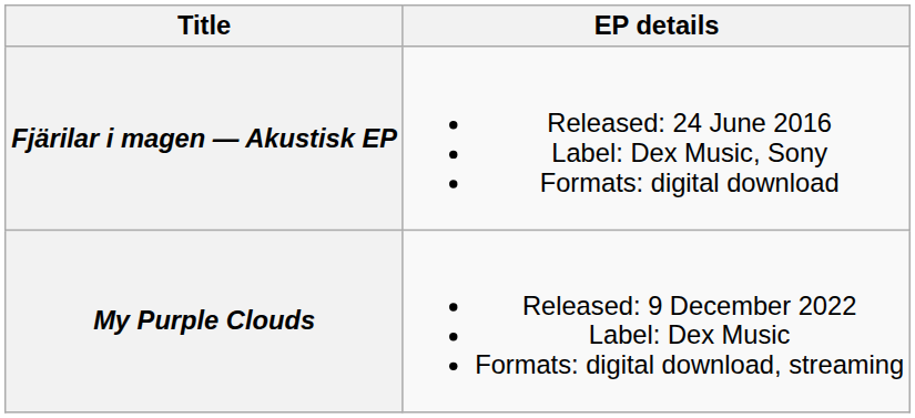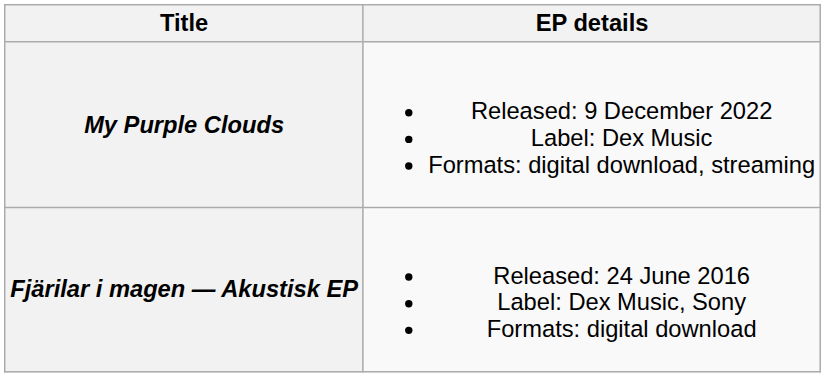 <table class="wikitable plainrowheaders" style="text-align:center;">
 <tr>
 <th>Title</th>
 <th>EP details</th>
 </tr>
 <tr>
+<th scope="row"><em>My Purple Clouds</em></th>
+<td><br><ul><li>Released: 9 December 2022</li><li>Label: Dex Music</li><li>Formats: digital download, streaming</li></ul></td>
+</tr>
+<tr>
 <th scope="row"><em>Fjärilar i magen — Akustisk EP</em></th>
 <td><br><ul><li>Released: 24 June 2016</li><li>Label: Dex Music, Sony</li><li>Formats: digital download</li></ul></td>
 </tr>
-<tr>
-<th scope="row"><em>My Purple Clouds</em></th>
-<td><br><ul><li>Released: 9 December 2022</li><li>Label: Dex Music</li><li>Formats: digital download, streaming</li></ul></td>
-</tr>
 </table>
